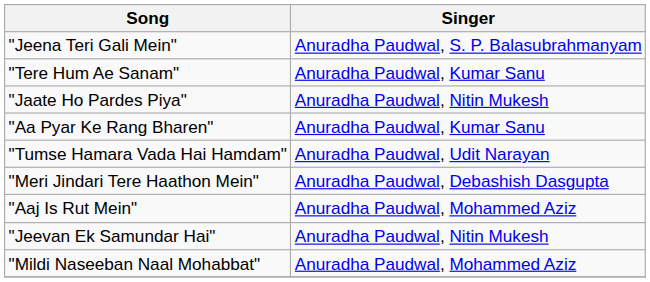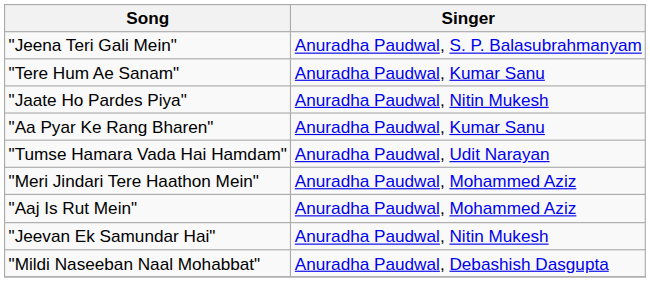 <table class="wikitable" style="font-size:95%;">
 <tr>
 <th>Song</th>
 <th>Singer</th>
 </tr>
 <tr>
 <td>"Jeena Teri Gali Mein"</td>
 <td><a href='#'>Anuradha Paudwal</a>, <a href='#'>S. P. Balasubrahmanyam</a></td>
 </tr>
 <tr>
 <td>"Tere Hum Ae Sanam"</td>
 <td><a href='#'>Anuradha Paudwal</a>, <a href='#'>Kumar Sanu</a></td>
 </tr>
 <tr>
 <td>"Jaate Ho Pardes Piya"</td>
 <td><a href='#'>Anuradha Paudwal</a>, <a href='#'>Nitin Mukesh</a></td>
 </tr>
 <tr>
 <td>"Aa Pyar Ke Rang Bharen"</td>
 <td><a href='#'>Anuradha Paudwal</a>, <a href='#'>Kumar Sanu</a></td>
 </tr>
 <tr>
 <td>"Tumse Hamara Vada Hai Hamdam"</td>
 <td><a href='#'>Anuradha Paudwal</a>, <a href='#'>Udit Narayan</a></td>
 </tr>
 <tr>
 <td>"Meri Jindari Tere Haathon Mein"</td>
-<td><a href='#'>Anuradha Paudwal</a>, <a href='#'>Debashish Dasgupta</a></td>
+<td><a href='#'>Anuradha Paudwal</a>, <a href='#'>Mohammed Aziz</a></td>
 </tr>
 <tr>
 <td>"Aaj Is Rut Mein"</td>
 <td><a href='#'>Anuradha Paudwal</a>, <a href='#'>Mohammed Aziz</a></td>
 </tr>
 <tr>
 <td>"Jeevan Ek Samundar Hai"</td>
 <td><a href='#'>Anuradha Paudwal</a>, <a href='#'>Nitin Mukesh</a></td>
 </tr>
 <tr>
 <td>"Mildi Naseeban Naal Mohabbat"</td>
-<td><a href='#'>Anuradha Paudwal</a>, <a href='#'>Mohammed Aziz</a></td>
+<td><a href='#'>Anuradha Paudwal</a>, <a href='#'>Debashish Dasgupta</a></td>
 </tr>
 <tr>
 </tr>
 </table>
